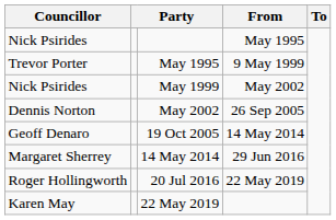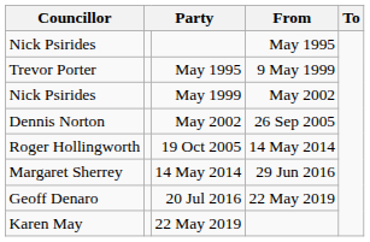 <table class=wikitable>
 <tr>
 <th>Councillor</th>
 <th colspan=2>Party</th>
 <th>From</th>
 <th>To</th>
 </tr>
 <tr>
 <td>Nick Psirides</td>
 <td></td>
 <td align=right></td>
 <td align=right>May 1995</td>
 </tr>
 <tr>
 <td>Trevor Porter</td>
 <td></td>
 <td align=right>May 1995</td>
 <td align=right>9 May 1999</td>
 </tr>
 <tr>
 <td>Nick Psirides</td>
 <td></td>
 <td align=right>May 1999</td>
 <td align=right>May 2002</td>
 </tr>
 <tr>
 <td>Dennis Norton</td>
 <td></td>
 <td align=right>May 2002</td>
 <td align=right>26 Sep 2005</td>
 </tr>
 <tr>
-<td>Geoff Denaro</td>
+<td>Roger Hollingworth</td>
 <td></td>
 <td align=right>19 Oct 2005</td>
 <td align=right>14 May 2014</td>
 </tr>
 <tr>
 <td>Margaret Sherrey</td>
 <td></td>
 <td align=right>14 May 2014</td>
 <td align=right>29 Jun 2016</td>
 </tr>
 <tr>
-<td>Roger Hollingworth</td>
+<td>Geoff Denaro</td>
 <td></td>
 <td align=right>20 Jul 2016</td>
 <td align=right>22 May 2019</td>
 </tr>
 <tr>
 <td>Karen May</td>
 <td></td>
 <td align=right>22 May 2019</td>
 <td align=right></td>
 </tr>
 </table>
